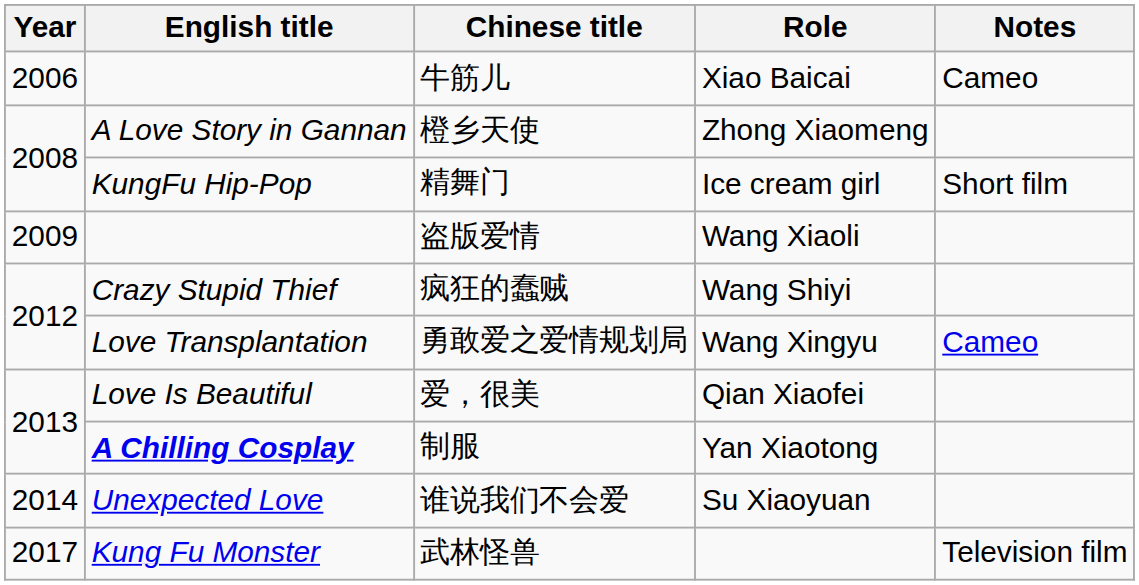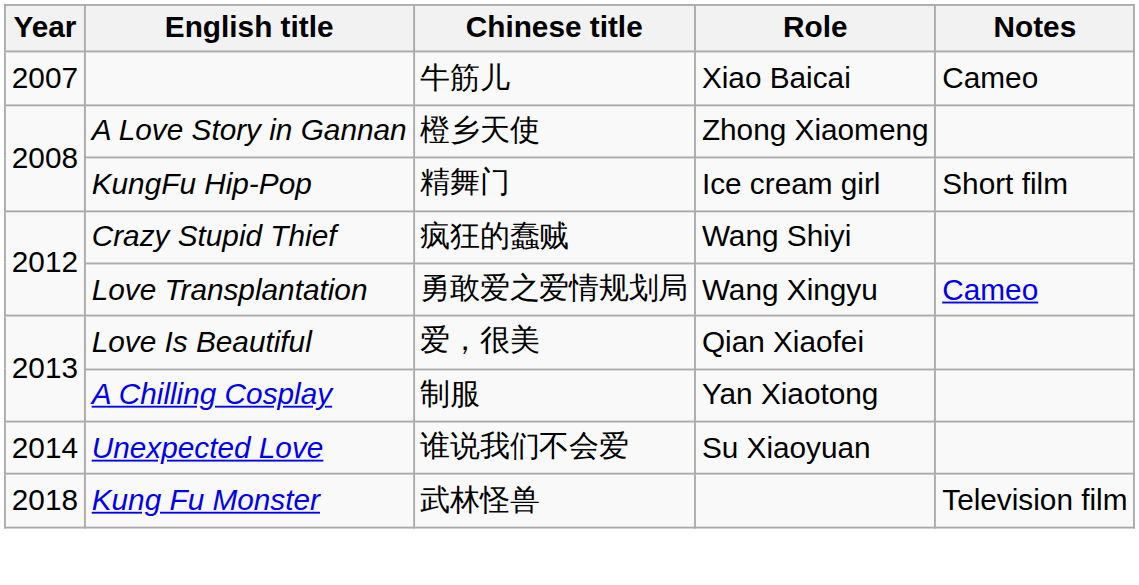 <table class="wikitable sortable">
 <tr>
 <th>Year</th>
 <th>English title</th>
 <th>Chinese title</th>
 <th>Role</th>
 <th class="unsortable">Notes</th>
 </tr>
 <tr>
-<td>2006</td>
+<td>2007</td>
 <td></td>
 <td>牛筋儿</td>
 <td>Xiao Baicai</td>
 <td>Cameo</td>
 </tr>
 <tr>
 <td rowspan=2>2008</td>
 <td><em>A Love Story in Gannan</em></td>
 <td>橙乡天使</td>
 <td>Zhong Xiaomeng</td>
 <td></td>
 </tr>
 <tr>
 <td><em>KungFu Hip-Pop</em></td>
 <td>精舞门</td>
 <td>Ice cream girl</td>
 <td>Short film</td>
-</tr>
-<tr>
-<td>2009</td>
-<td></td>
-<td>盗版爱情</td>
-<td>Wang Xiaoli</td>
-<td></td>
 </tr>
 <tr>
 <td rowspan=2>2012</td>
 <td><em>Crazy Stupid Thief</em></td>
 <td>疯狂的蠢贼</td>
 <td>Wang Shiyi</td>
 <td></td>
 </tr>
 <tr>
 <td><em>Love Transplantation</em></td>
 <td>勇敢爱之爱情规划局</td>
 <td>Wang Xingyu</td>
 <td><a href='#'>Cameo</a></td>
 </tr>
 <tr>
 <td rowspan=2>2013</td>
 <td><em>Love Is Beautiful</em></td>
 <td>爱，很美</td>
 <td>Qian Xiaofei</td>
 <td></td>
 </tr>
 <tr>
-<td><strong><em><a href='#'>A Chilling Cosplay</a></em></strong></td>
+<td><em><a href='#'>A Chilling Cosplay</a></em></td>
 <td>制服</td>
 <td>Yan Xiaotong</td>
 <td></td>
 </tr>
 <tr>
 <td>2014</td>
 <td><em><a href='#'>Unexpected Love</a></em></td>
 <td>谁说我们不会爱</td>
 <td>Su Xiaoyuan</td>
 <td></td>
 </tr>
 <tr>
-<td>2017</td>
+<td>2018</td>
 <td><em><a href='#'>Kung Fu Monster</a></em></td>
 <td>武林怪兽</td>
 <td></td>
 <td>Television film</td>
 </tr>
 </table>
